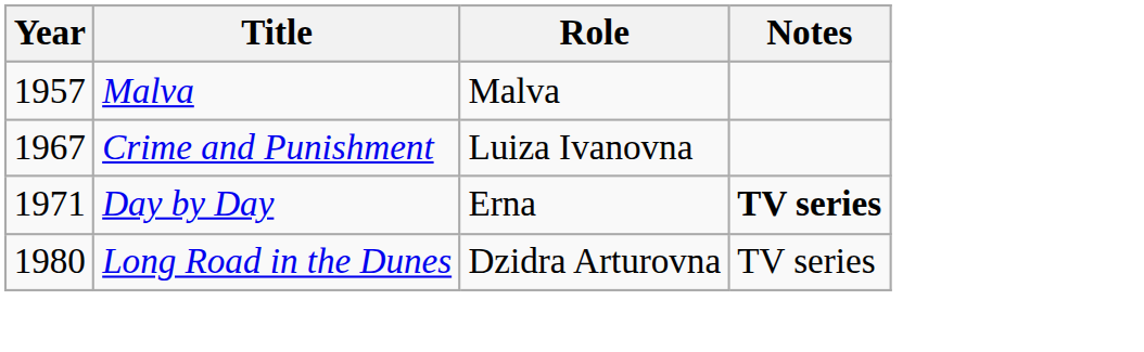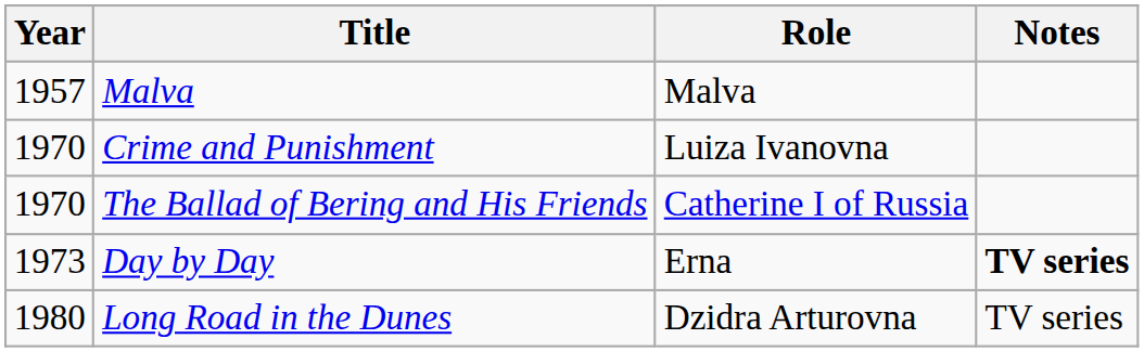 <table class="wikitable sortable">
 <tr>
 <th>Year</th>
 <th>Title</th>
 <th>Role</th>
 <th>Notes</th>
 </tr>
 <tr>
 <td>1957</td>
 <td><em><a href='#'>Malva</a></em></td>
 <td>Malva</td>
 <td></td>
 </tr>
 <tr>
-<td>1967</td>
+<td>1970</td>
 <td><em><a href='#'>Crime and Punishment</a></em></td>
 <td>Luiza Ivanovna</td>
 <td></td>
 </tr>
 <tr>
-<td>1971</td>
+<td>1970</td>
+<td><em><a href='#'>The Ballad of Bering and His Friends</a></em></td>
+<td><a href='#'>Catherine I of Russia</a></td>
+<td></td>
+</tr>
+<tr>
+<td>1973</td>
 <td><em><a href='#'>Day by Day</a></em></td>
 <td>Erna</td>
 <td><strong>TV series</strong></td>
 </tr>
 <tr>
 <td>1980</td>
 <td><em><a href='#'>Long Road in the Dunes</a></em></td>
 <td>Dzidra Arturovna</td>
 <td>TV series</td>
 </tr>
 </table>
